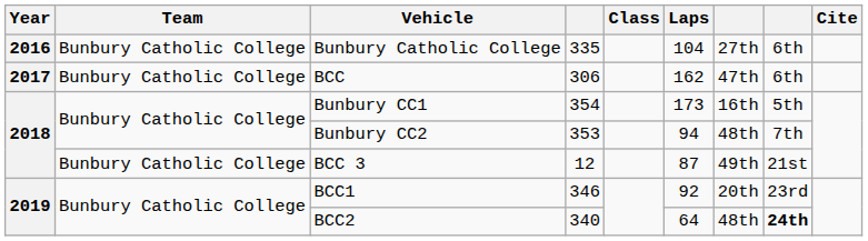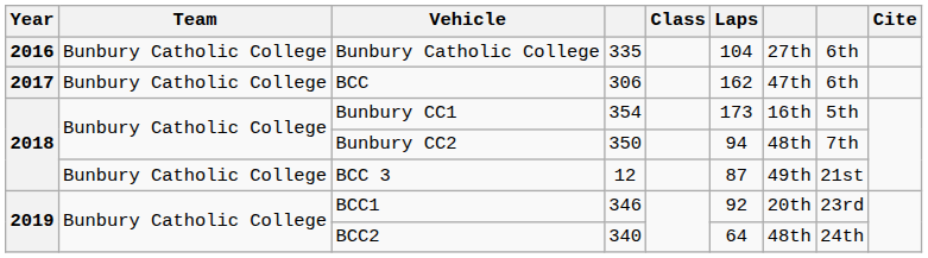 <table class="wikitable sortable" style="font-size:90%">
 <tr>
 <th>Year</th>
 <th>Team</th>
 <th>Vehicle</th>
 <th></th>
 <th>Class</th>
 <th>Laps</th>
 <th></th>
 <th></th>
 <th class=unsortable>Cite</th>
 </tr>
 <tr align="center">
 <th>2016</th>
 <td align="left"> Bunbury Catholic College</td>
 <td>Bunbury Catholic College</td>
 <td align="center">335</td>
 <td align="center"><strong><span></span></strong></td>
 <td align="center">104</td>
 <td align="center">27th</td>
 <td align="center">6th</td>
 <td align="center"></td>
 </tr>
 <tr>
 <th>2017</th>
 <td> Bunbury Catholic College</td>
 <td>BCC</td>
 <td align="center">306</td>
 <td align="center"><strong><span></span></strong></td>
 <td align="center">162</td>
 <td align="center">47th</td>
 <td align="center">6th</td>
 <td align="center"></td>
 </tr>
 <tr>
 <th rowspan="3">2018</th>
 <td rowspan="2"> Bunbury Catholic College</td>
 <td>Bunbury CC1</td>
 <td align="center">354</td>
 <td align="center"><strong><span></span></strong></td>
 <td align="center">173</td>
 <td align="center">16th</td>
 <td align="center">5th</td>
 <td rowspan="3" align="center"></td>
 </tr>
 <tr>
 <td>Bunbury CC2</td>
-<td align="center">353</td>
+<td align="center">350</td>
 <td align="center"><strong><span></span></strong></td>
 <td align="center">94</td>
 <td align="center">48th</td>
 <td align="center">7th</td>
 </tr>
 <tr>
 <td align="left"> Bunbury Catholic College</td>
 <td>BCC 3</td>
 <td align="center">12</td>
 <td align="center"><strong><span></span></strong></td>
 <td align="center">87</td>
 <td align="center">49th</td>
 <td align="center">21st</td>
 </tr>
 <tr>
 <th rowspan="2">2019</th>
 <td rowspan="2"> Bunbury Catholic College</td>
 <td>BCC1</td>
 <td align="center">346</td>
 <td align="center" rowspan="2"><strong><span></span></strong></td>
 <td align="center">92</td>
 <td align="center">20th</td>
 <td align="center">23rd</td>
 <td align="center" rowspan="2"></td>
 </tr>
 <tr>
 <td>BCC2</td>
 <td align="center">340</td>
 <td align="center">64</td>
 <td align="center">48th</td>
-<td align="center"><strong>24th</strong></td>
+<td align="center">24th</td>
 </tr>
 </table>
